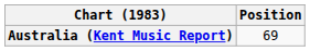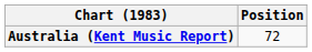 <table class="wikitable sortable plainrowheaders" style="text-align:center">
 <tr>
 <th>Chart (1983)</th>
 <th>Position</th>
 </tr>
 <tr>
 <th scope="row">Australia (<a href='#'>Kent Music Report</a>)</th>
-<td>69</td>
+<td>72</td>
 </tr>
 </table>
